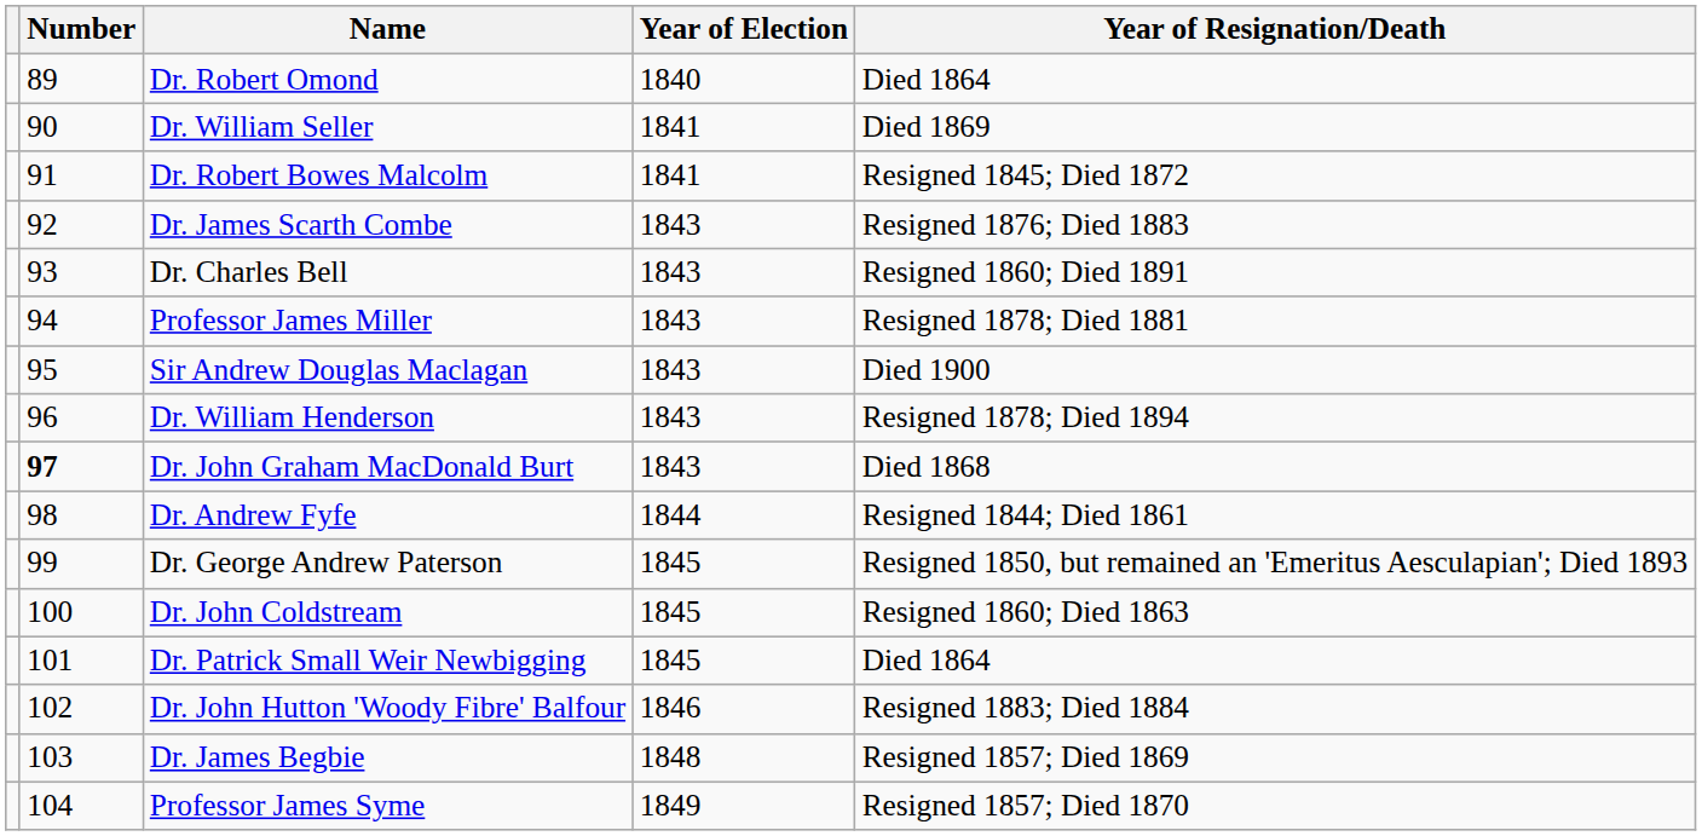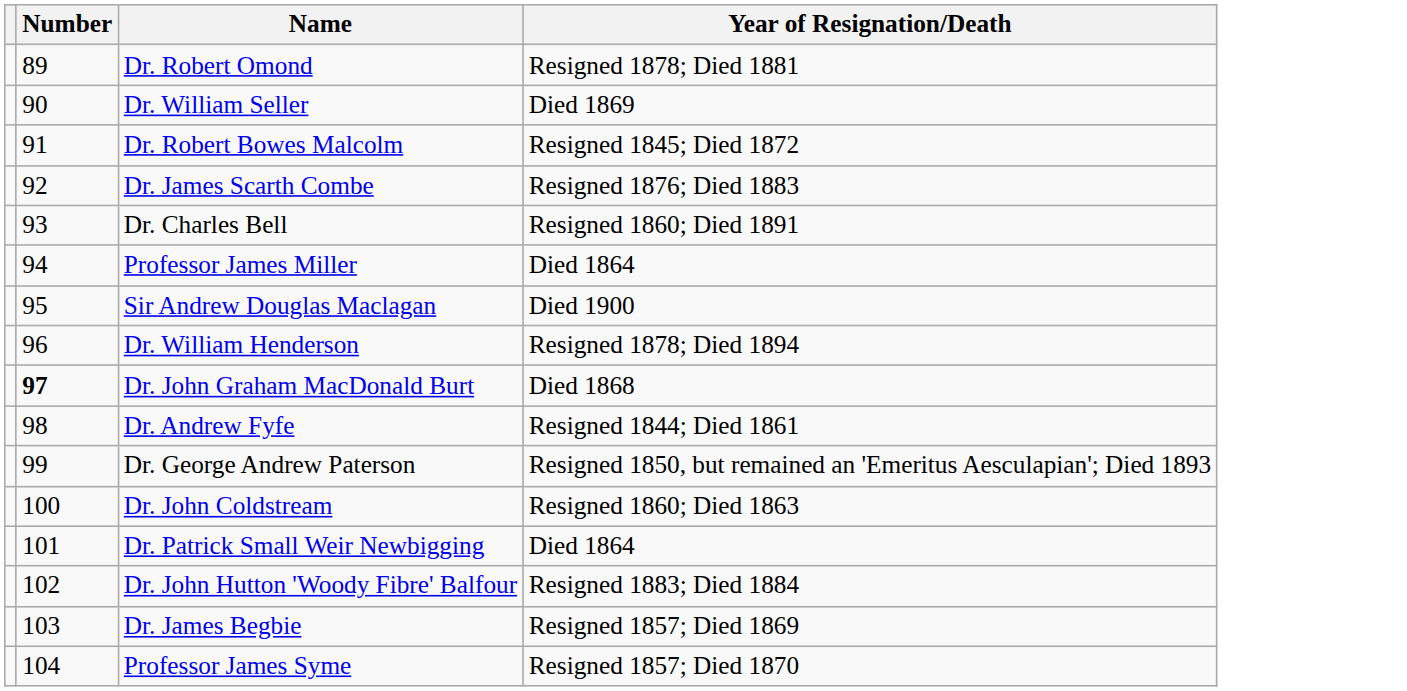 <table class="wikitable">
 <tr>
 <th></th>
 <th>Number</th>
 <th>Name</th>
-<th>Year of Election</th>
 <th>Year of Resignation/Death</th>
 </tr>
 <tr>
 <td></td>
 <td>89</td>
 <td><a href='#'>Dr. Robert Omond</a></td>
-<td>1840</td>
-<td>Died 1864</td>
+<td>Resigned 1878; Died 1881</td>
 </tr>
 <tr>
 <td></td>
 <td>90</td>
 <td><a href='#'>Dr. William Seller</a></td>
-<td>1841</td>
 <td>Died 1869</td>
 </tr>
 <tr>
 <td></td>
 <td>91</td>
 <td><a href='#'>Dr. Robert Bowes Malcolm</a></td>
-<td>1841</td>
 <td>Resigned 1845; Died 1872</td>
 </tr>
 <tr>
 <td></td>
 <td>92</td>
 <td><a href='#'>Dr. James Scarth Combe</a></td>
-<td>1843</td>
 <td>Resigned 1876; Died 1883</td>
 </tr>
 <tr>
 <td></td>
 <td>93</td>
 <td>Dr. Charles Bell</td>
-<td>1843</td>
 <td>Resigned 1860; Died 1891</td>
 </tr>
 <tr>
 <td></td>
 <td>94</td>
 <td><a href='#'>Professor James Miller</a></td>
-<td>1843</td>
-<td>Resigned 1878; Died 1881</td>
+<td>Died 1864</td>
 </tr>
 <tr>
 <td></td>
 <td>95</td>
 <td><a href='#'>Sir Andrew Douglas Maclagan</a></td>
-<td>1843</td>
 <td>Died 1900</td>
 </tr>
 <tr>
 <td></td>
 <td>96</td>
 <td><a href='#'>Dr. William Henderson</a></td>
-<td>1843</td>
 <td>Resigned 1878; Died 1894</td>
 </tr>
 <tr>
 <td></td>
 <td><strong>97</strong></td>
 <td><a href='#'>Dr. John Graham MacDonald Burt</a></td>
-<td>1843</td>
 <td>Died 1868</td>
 </tr>
 <tr>
 <td></td>
 <td>98</td>
 <td><a href='#'>Dr. Andrew Fyfe</a></td>
-<td>1844</td>
 <td>Resigned 1844; Died 1861</td>
 </tr>
 <tr>
 <td></td>
 <td>99</td>
 <td>Dr. George Andrew Paterson</td>
-<td>1845</td>
 <td>Resigned 1850, but remained an 'Emeritus Aesculapian'; Died 1893</td>
 </tr>
 <tr>
 <td></td>
 <td>100</td>
 <td><a href='#'>Dr. John Coldstream</a></td>
-<td>1845</td>
 <td>Resigned 1860; Died 1863</td>
 </tr>
 <tr>
 <td></td>
 <td>101</td>
 <td><a href='#'>Dr. Patrick Small Weir Newbigging</a></td>
-<td>1845</td>
 <td>Died 1864</td>
 </tr>
 <tr>
 <td></td>
 <td>102</td>
 <td><a href='#'>Dr. John Hutton 'Woody Fibre' Balfour</a></td>
-<td>1846</td>
 <td>Resigned 1883; Died 1884</td>
 </tr>
 <tr>
 <td></td>
 <td>103</td>
 <td><a href='#'>Dr. James Begbie</a></td>
-<td>1848</td>
 <td>Resigned 1857; Died 1869</td>
 </tr>
 <tr>
 <td></td>
 <td>104</td>
 <td><a href='#'>Professor James Syme</a></td>
-<td>1849</td>
 <td>Resigned 1857; Died 1870</td>
 </tr>
 </table>
